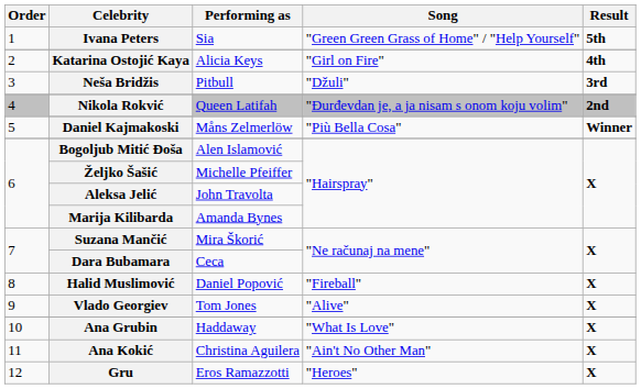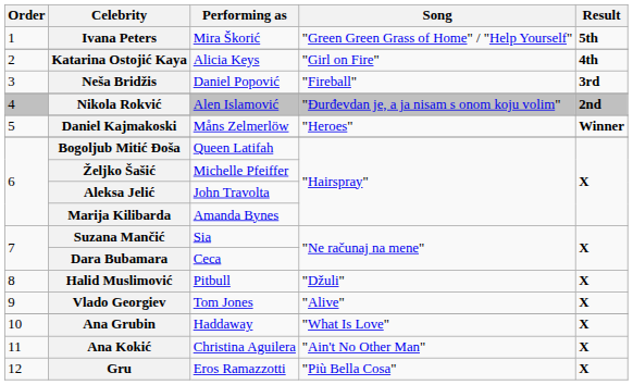 <table class=wikitable>
 <tr>
 <th>Order</th>
 <th>Celebrity</th>
 <th>Performing as</th>
 <th>Song</th>
 <th>Result</th>
 </tr>
 <tr -bgcolor="purple">
 <td>1</td>
 <th scope="row">Ivana Peters</th>
-<td><a href='#'>Sia</a></td>
+<td><a href='#'>Mira Škorić</a></td>
 <td>"<a href='#'>Green Green Grass of Home</a>" / "<a href='#'>Help Yourself</a>"</td>
 <td><strong>5th</strong></td>
 </tr>
 <tr>
 </tr>
 <tr -bgcolor="green">
 <td>2</td>
 <th scope="row">Katarina Ostojić Kaya</th>
 <td><a href='#'>Alicia Keys</a></td>
 <td>"<a href='#'>Girl on Fire</a>"</td>
 <td><strong>4th</strong></td>
 </tr>
 <tr -bgcolor="brown">
 <td>3</td>
 <th scope="row">Neša Bridžis</th>
-<td><a href='#'>Pitbull</a></td>
-<td>"<a href='#'>Džuli</a>"</td>
+<td><a href='#'>Daniel Popović</a></td>
+<td>"<a href='#'>Fireball</a>"</td>
 <td><strong>3rd</strong></td>
 </tr>
 <tr>
 </tr>
 <tr bgcolor="silver">
 <td>4</td>
 <th scope="row">Nikola Rokvić</th>
-<td><a href='#'>Queen Latifah</a></td>
+<td><a href='#'>Alen Islamović</a></td>
 <td>"<a href='#'>Đurđevdan je, a ja nisam s onom koju volim</a>"</td>
 <td><strong>2nd</strong></td>
 </tr>
 <tr>
 </tr>
 <tr -bgcolor="yellow">
 <td>5</td>
 <th scope="row">Daniel Kajmakoski</th>
 <td><a href='#'>Måns Zelmerlöw</a></td>
-<td>"<a href='#'>Più Bella Cosa</a>"</td>
+<td>"<a href='#'>Heroes</a>"</td>
 <td><strong>Winner</strong></td>
 </tr>
 <tr>
 </tr>
 <tr>
 <td rowspan="4">6</td>
 <th scope="row">Bogoljub Mitić Đoša</th>
-<td><a href='#'>Alen Islamović</a></td>
+<td><a href='#'>Queen Latifah</a></td>
 <td rowspan="4">"<a href='#'>Hairspray</a>"</td>
 <td rowspan="4"><strong>X</strong></td>
 </tr>
 <tr>
 <th scope="row">Željko Šašić</th>
 <td><a href='#'>Michelle Pfeiffer</a></td>
 </tr>
 <tr>
 <th scope="row">Aleksa Jelić</th>
 <td><a href='#'>John Travolta</a></td>
 </tr>
 <tr>
 <th scope="row">Marija Kilibarda</th>
 <td><a href='#'>Amanda Bynes</a></td>
 </tr>
 <tr>
 <td rowspan="2">7</td>
 <th scope="row">Suzana Mančić</th>
-<td><a href='#'>Mira Škorić</a></td>
+<td><a href='#'>Sia</a></td>
 <td rowspan="2">"<a href='#'>Ne računaj na mene</a>"</td>
 <td rowspan="2"><strong>X</strong></td>
 </tr>
 <tr>
 <th scope="row">Dara Bubamara</th>
 <td><a href='#'>Ceca</a></td>
 </tr>
 <tr>
 <td>8</td>
 <th scope="row">Halid Muslimović</th>
-<td><a href='#'>Daniel Popović</a></td>
-<td>"<a href='#'>Fireball</a>"</td>
+<td><a href='#'>Pitbull</a></td>
+<td>"<a href='#'>Džuli</a>"</td>
 <td><strong>X</strong></td>
 </tr>
 <tr>
 <td>9</td>
 <th scope="row">Vlado Georgiev</th>
 <td><a href='#'>Tom Jones</a></td>
 <td>"<a href='#'>Alive</a>"</td>
 <td><strong>X</strong></td>
 </tr>
 <tr>
 </tr>
 <tr>
 <td>10</td>
 <th scope="row">Ana Grubin</th>
 <td><a href='#'>Haddaway</a></td>
 <td>"<a href='#'>What Is Love</a>"</td>
 <td><strong>X</strong></td>
 </tr>
 <tr>
 <td>11</td>
 <th scope="row">Ana Kokić</th>
 <td><a href='#'>Christina Aguilera</a></td>
 <td>"<a href='#'>Ain't No Other Man</a>"</td>
 <td><strong>X</strong></td>
 </tr>
 <tr>
 <td>12</td>
 <th scope="row">Gru</th>
 <td><a href='#'>Eros Ramazzotti</a></td>
-<td>"<a href='#'>Heroes</a>"</td>
+<td>"<a href='#'>Più Bella Cosa</a>"</td>
 <td><strong>X</strong></td>
 </tr>
 </table>
